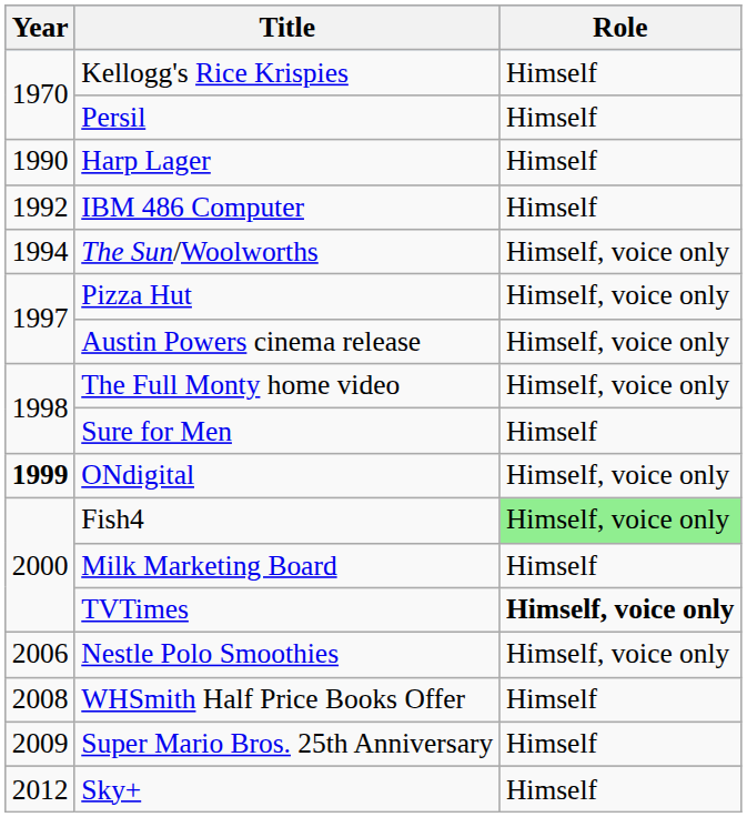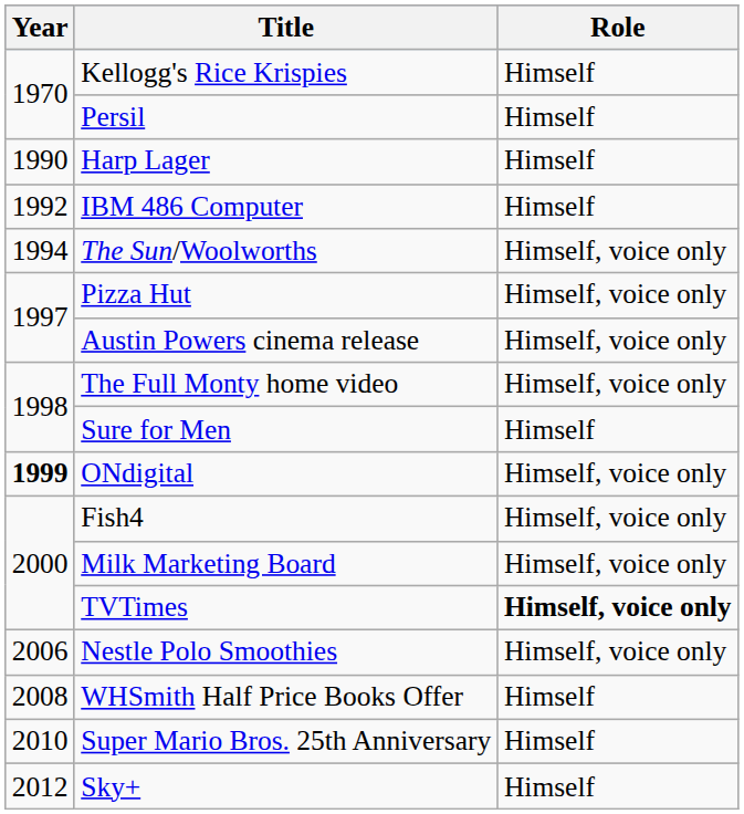 <table class="wikitable">
 <tr style="background:#b0c4de; text-align:center;">
 <th>Year</th>
 <th>Title</th>
 <th>Role</th>
 </tr>
 <tr>
 <td rowspan="2">1970</td>
 <td>Kellogg's <a href='#'>Rice Krispies</a></td>
 <td>Himself</td>
 </tr>
 <tr>
 <td><a href='#'>Persil</a></td>
 <td>Himself</td>
 </tr>
 <tr>
 <td>1990</td>
 <td><a href='#'>Harp Lager</a></td>
 <td>Himself</td>
 </tr>
 <tr>
 <td>1992</td>
 <td><a href='#'>IBM 486 Computer</a></td>
 <td>Himself</td>
 </tr>
 <tr>
 <td>1994</td>
 <td><em><a href='#'>The Sun</a></em>/<a href='#'>Woolworths</a></td>
 <td>Himself, voice only</td>
 </tr>
 <tr>
 <td rowspan="2">1997</td>
 <td><a href='#'>Pizza Hut</a></td>
 <td>Himself, voice only</td>
 </tr>
 <tr>
 <td><a href='#'>Austin Powers</a> cinema release</td>
 <td>Himself, voice only</td>
 </tr>
 <tr>
 <td rowspan="2">1998</td>
 <td><a href='#'>The Full Monty</a> home video</td>
 <td>Himself, voice only</td>
 </tr>
 <tr>
 <td><a href='#'>Sure for Men</a></td>
 <td>Himself</td>
 </tr>
 <tr>
 <td><strong>1999</strong></td>
 <td><a href='#'>ONdigital</a></td>
 <td>Himself, voice only</td>
 </tr>
 <tr>
 <td rowspan="3">2000</td>
 <td>Fish4</td>
-<td style="background: lightgreen;">Himself, voice only</td>
+<td>Himself, voice only</td>
 </tr>
 <tr>
 <td><a href='#'>Milk Marketing Board</a></td>
-<td>Himself</td>
+<td>Himself, voice only</td>
 </tr>
 <tr>
 <td><a href='#'>TVTimes</a></td>
 <td><strong>Himself, voice only</strong></td>
 </tr>
 <tr>
 <td>2006</td>
 <td><a href='#'>Nestle Polo Smoothies</a></td>
 <td>Himself, voice only</td>
 </tr>
 <tr>
 <td>2008</td>
 <td><a href='#'>WHSmith</a> Half Price Books Offer</td>
 <td>Himself</td>
 </tr>
 <tr>
-<td>2009</td>
+<td>2010</td>
 <td><a href='#'>Super Mario Bros.</a> 25th Anniversary</td>
 <td>Himself</td>
 </tr>
 <tr>
 <td>2012</td>
 <td><a href='#'>Sky+</a></td>
 <td>Himself</td>
 </tr>
 </table>
